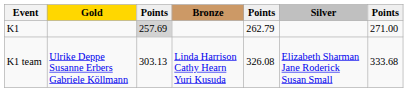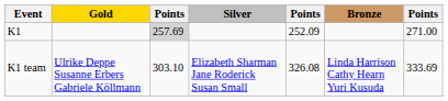 <table class="wikitable" width=100%>
 <tr>
 <th>Event</th>
 <td align=center bgcolor="gold"><strong>Gold</strong></td>
 <td align=center bgcolor="EFEFEF"><strong>Points</strong></td>
+<td align=center bgcolor="silver"><strong>Silver</strong></td>
+<td align=center bgcolor="EFEFEF"><strong>Points</strong></td>
 <td align=center bgcolor="CC9966"><strong>Bronze</strong></td>
-<td align=center bgcolor="EFEFEF"><strong>Points</strong></td>
-<td align=center bgcolor="silver"><strong>Silver</strong></td>
 <td align=center bgcolor="EFEFEF"><strong>Points</strong></td>
 </tr>
 <tr>
 <td>K1</td>
 <td></td>
 <td style="background: lightgrey;">257.69</td>
 <td></td>
-<td>262.79</td>
+<td>252.09</td>
 <td></td>
 <td>271.00</td>
 </tr>
 <tr>
 <td>K1 team</td>
 <td><br><a href='#'>Ulrike Deppe</a><br><a href='#'>Susanne Erbers</a><br><a href='#'>Gabriele Köllmann</a></td>
-<td>303.13</td>
+<td>303.10</td>
+<td><br><a href='#'>Elizabeth Sharman</a><br><a href='#'>Jane Roderick</a><br><a href='#'>Susan Small</a></td>
+<td>326.08</td>
 <td><br><a href='#'>Linda Harrison</a><br><a href='#'>Cathy Hearn</a><br><a href='#'>Yuri Kusuda</a></td>
-<td>326.08</td>
-<td><br><a href='#'>Elizabeth Sharman</a><br><a href='#'>Jane Roderick</a><br><a href='#'>Susan Small</a></td>
-<td>333.68</td>
+<td>333.69</td>
 </tr>
 </table>
